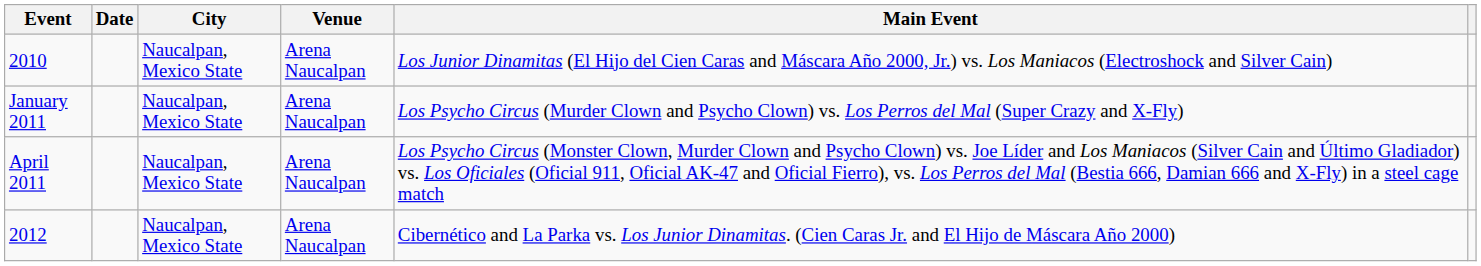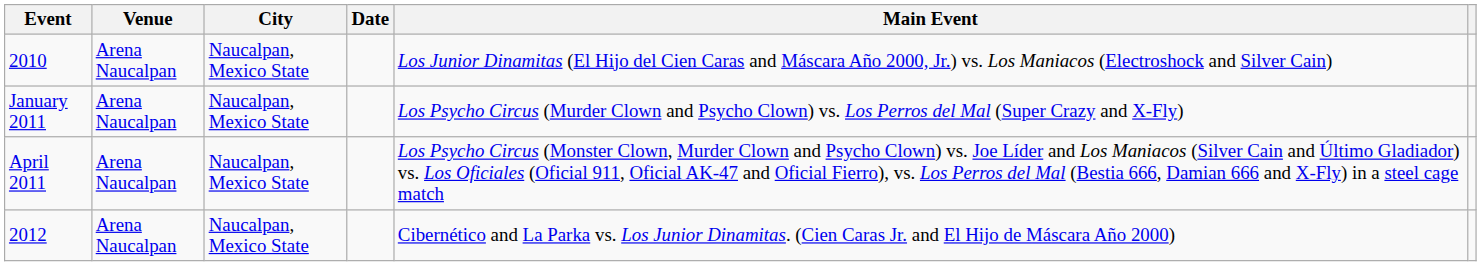 <table class="wikitable" align="center">
 <tr>
 <th>Event</th>
+<th>Venue</th>
+<th>City</th>
 <th>Date</th>
-<th>City</th>
-<th>Venue</th>
 <th>Main Event</th>
 <th class="unsortable"></th>
 </tr>
 <tr>
 <td><a href='#'>2010</a></td>
+<td><a href='#'>Arena Naucalpan</a></td>
+<td><a href='#'>Naucalpan</a>, <a href='#'>Mexico State</a></td>
 <td></td>
-<td><a href='#'>Naucalpan</a>, <a href='#'>Mexico State</a></td>
-<td><a href='#'>Arena Naucalpan</a></td>
 <td><em><a href='#'>Los Junior Dinamitas</a></em> (<a href='#'>El Hijo del Cien Caras</a> and <a href='#'>Máscara Año 2000, Jr.</a>) vs. <em>Los Maniacos</em> (<a href='#'>Electroshock</a> and <a href='#'>Silver Cain</a>)</td>
 <td></td>
 </tr>
 <tr>
 <td><a href='#'>January 2011</a></td>
+<td><a href='#'>Arena Naucalpan</a></td>
+<td><a href='#'>Naucalpan</a>, <a href='#'>Mexico State</a></td>
 <td></td>
-<td><a href='#'>Naucalpan</a>, <a href='#'>Mexico State</a></td>
-<td><a href='#'>Arena Naucalpan</a></td>
 <td><em><a href='#'>Los Psycho Circus</a></em> (<a href='#'>Murder Clown</a> and <a href='#'>Psycho Clown</a>) vs. <em><a href='#'>Los Perros del Mal</a></em> (<a href='#'>Super Crazy</a> and <a href='#'>X-Fly</a>)</td>
 <td></td>
 </tr>
 <tr>
 <td><a href='#'>April 2011</a></td>
+<td><a href='#'>Arena Naucalpan</a></td>
+<td><a href='#'>Naucalpan</a>, <a href='#'>Mexico State</a></td>
 <td></td>
-<td><a href='#'>Naucalpan</a>, <a href='#'>Mexico State</a></td>
-<td><a href='#'>Arena Naucalpan</a></td>
 <td><em><a href='#'>Los Psycho Circus</a></em> (<a href='#'>Monster Clown</a>, <a href='#'>Murder Clown</a> and <a href='#'>Psycho Clown</a>) vs. <a href='#'>Joe Líder</a> and <em>Los Maniacos</em> (<a href='#'>Silver Cain</a> and <a href='#'>Último Gladiador</a>) vs. <em><a href='#'>Los Oficiales</a></em> (<a href='#'>Oficial 911</a>, <a href='#'>Oficial AK-47</a> and <a href='#'>Oficial Fierro</a>), vs. <em><a href='#'>Los Perros del Mal</a></em> (<a href='#'>Bestia 666</a>, <a href='#'>Damian 666</a> and <a href='#'>X-Fly</a>) in a <a href='#'>steel cage match</a></td>
 <td></td>
 </tr>
 <tr>
 <td><a href='#'>2012</a></td>
+<td><a href='#'>Arena Naucalpan</a></td>
+<td><a href='#'>Naucalpan</a>, <a href='#'>Mexico State</a></td>
 <td></td>
-<td><a href='#'>Naucalpan</a>, <a href='#'>Mexico State</a></td>
-<td><a href='#'>Arena Naucalpan</a></td>
 <td><a href='#'>Cibernético</a> and <a href='#'>La Parka</a> vs. <em><a href='#'>Los Junior Dinamitas</a></em>. (<a href='#'>Cien Caras Jr.</a> and <a href='#'>El Hijo de Máscara Año 2000</a>)</td>
 <td></td>
 </tr>
 </table>
